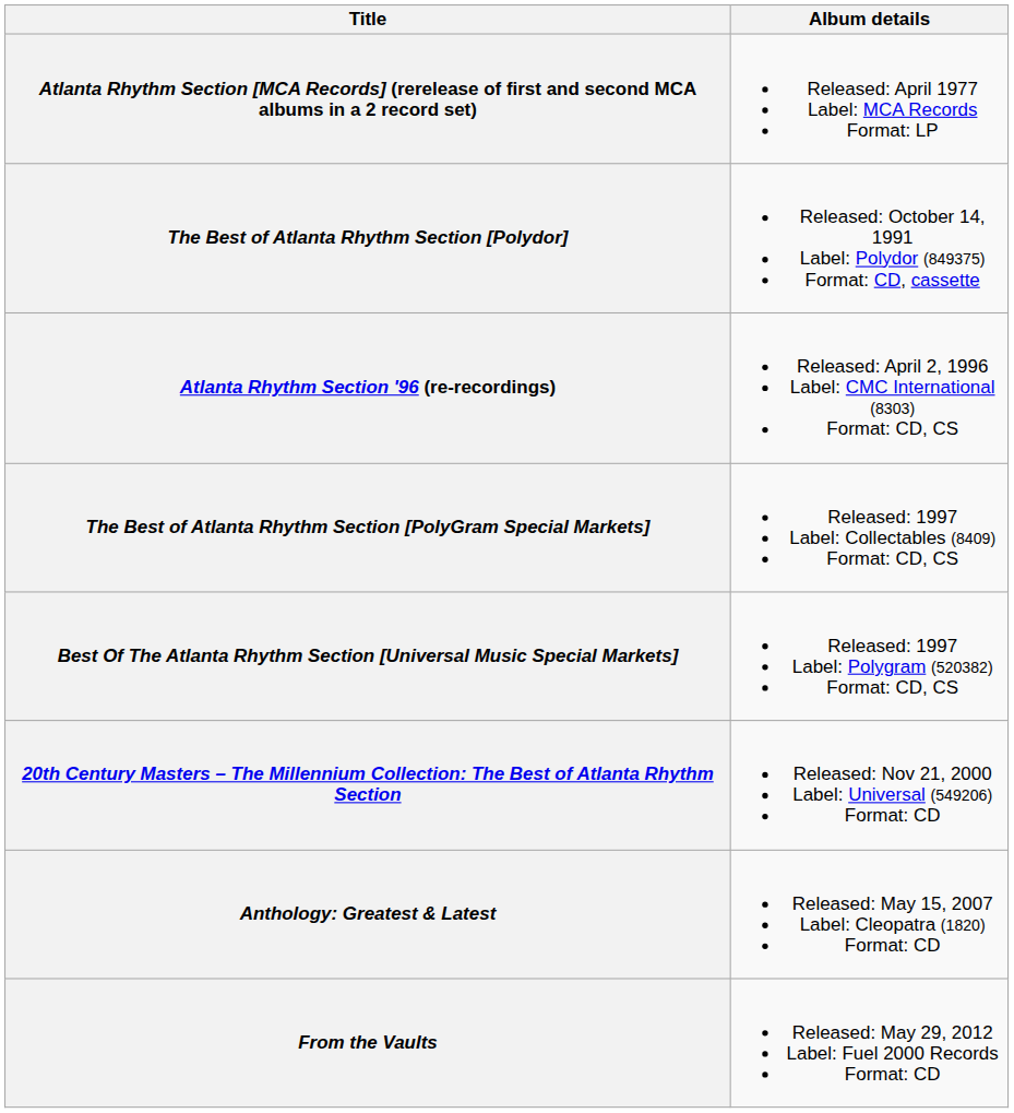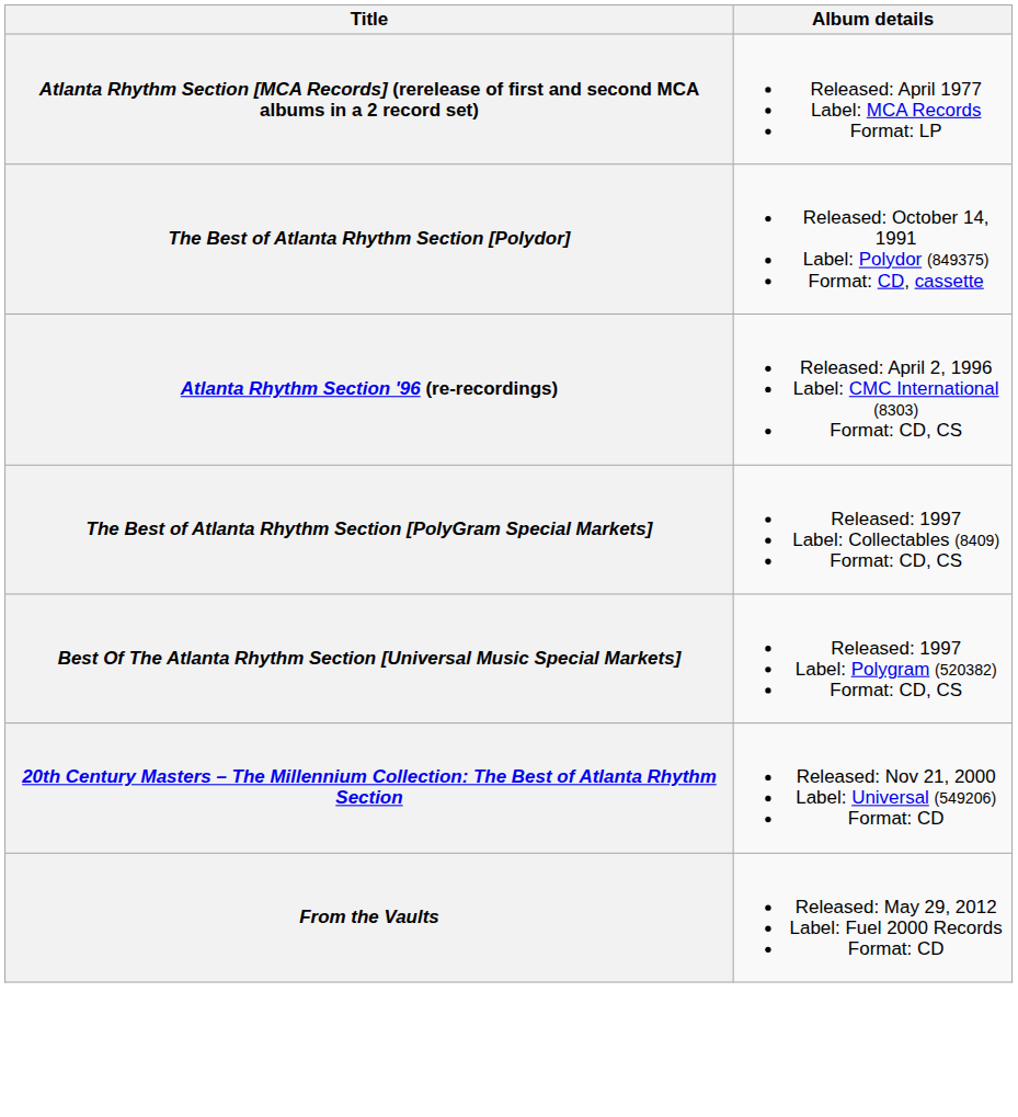 <table class="wikitable plainrowheaders" style="text-align:center;" border="1">
 <tr>
 <th>Title</th>
 <th>Album details</th>
 </tr>
 <tr>
 <th scope="row"><em>Atlanta Rhythm Section [MCA Records]</em> (rerelease of first and second MCA albums in a 2 record set)</th>
 <td><br><ul><li>Released: April 1977</li><li>Label: <a href='#'>MCA Records</a></li><li>Format: LP</li></ul></td>
 </tr>
 <tr>
 <th scope="row"><em>The Best of Atlanta Rhythm Section [Polydor]</em></th>
 <td><br><ul><li>Released: October 14, 1991</li><li>Label: <a href='#'>Polydor</a> <small>(849375)</small></li><li>Format: <a href='#'>CD</a>, <a href='#'>cassette</a></li></ul></td>
 </tr>
 <tr>
 <th scope="row"><em><a href='#'>Atlanta Rhythm Section '96</a></em> (re-recordings)</th>
 <td><br><ul><li>Released: April 2, 1996</li><li>Label: <a href='#'>CMC International</a> <small>(8303)</small></li><li>Format: CD, CS</li></ul></td>
 </tr>
 <tr>
 <th scope="row"><em>The Best of Atlanta Rhythm Section [PolyGram Special Markets]</em></th>
 <td><br><ul><li>Released: 1997</li><li>Label: Collectables <small>(8409)</small></li><li>Format: CD, CS</li></ul></td>
 </tr>
 <tr>
 <th scope="row"><em>Best Of The Atlanta Rhythm Section [Universal Music Special Markets]</em></th>
 <td><br><ul><li>Released: 1997</li><li>Label: <a href='#'>Polygram</a> <small>(520382)</small></li><li>Format: CD, CS</li></ul></td>
 </tr>
 <tr>
 <th scope="row"><em><a href='#'>20th Century Masters – The Millennium Collection: The Best of Atlanta Rhythm Section</a></em></th>
 <td><br><ul><li>Released: Nov 21, 2000</li><li>Label: <a href='#'>Universal</a> <small>(549206)</small></li><li>Format: CD</li></ul></td>
 </tr>
 <tr>
-<th scope="row"><em>Anthology: Greatest & Latest</em></th>
-<td><br><ul><li>Released: May 15, 2007</li><li>Label: Cleopatra <small>(1820)</small></li><li>Format: CD</li></ul></td>
-</tr>
-<tr>
 <th scope="row"><em>From the Vaults</em></th>
 <td><br><ul><li>Released: May 29, 2012</li><li>Label: Fuel 2000 Records</li><li>Format: CD</li></ul></td>
 </tr>
 </table>
